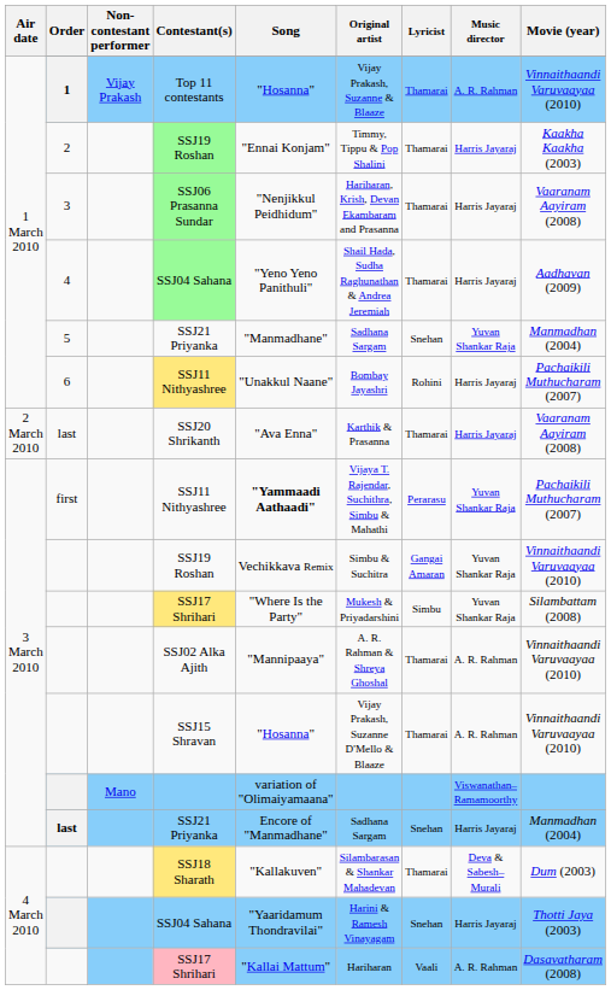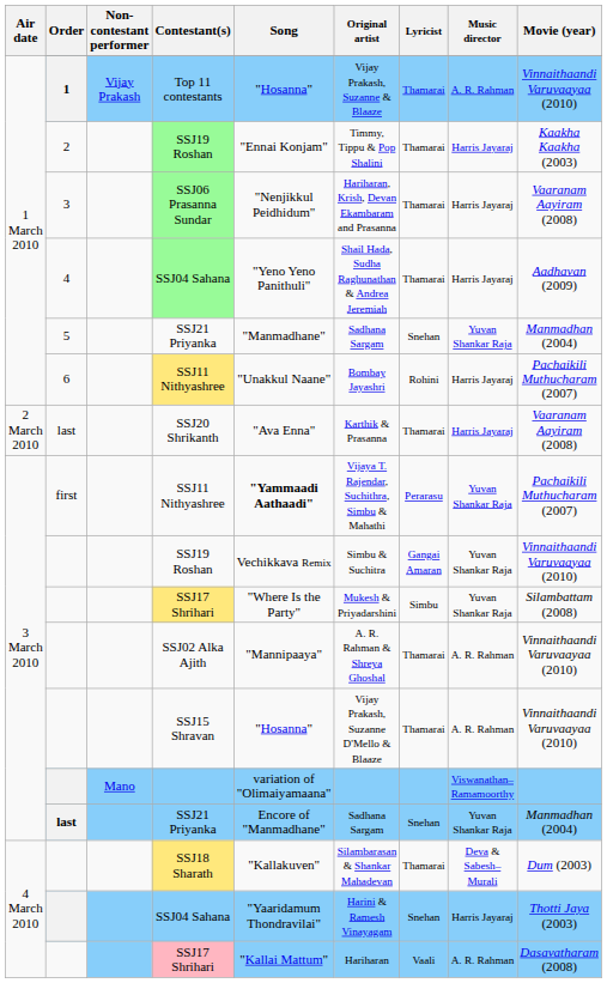 <table class="wikitable sortable sticky-header" style="text-align: center; width: auto;">
 <tr style="background:lightgrey; text-align:center;">
 <th>Air date</th>
 <th>Order</th>
 <th>Non-contestant performer</th>
 <th>Contestant(s)</th>
 <th>Song</th>
 <th><small>Original artist</small></th>
 <th><small>Lyricist</small></th>
 <th><small>Music director</small></th>
 <th>Movie (year)</th>
 </tr>
 <tr>
 <td rowspan=7>1 March 2010</td>
 </tr>
 <tr style="background:lightskyblue">
 <th scope="row">1</th>
 <td><a href='#'>Vijay Prakash</a></td>
 <td>Top 11 contestants</td>
 <td>"<a href='#'>Hosanna</a>"</td>
 <td><small>Vijay Prakash, <a href='#'>Suzanne</a> & <a href='#'>Blaaze</a></small></td>
 <td><small><a href='#'>Thamarai</a></small></td>
 <td><small><a href='#'>A. R. Rahman</a></small></td>
 <td><em><a href='#'>Vinnaithaandi Varuvaayaa</a></em> (2010)</td>
 </tr>
 <tr>
 <td>2</td>
 <td></td>
 <td style="background:palegreen">SSJ19 Roshan</td>
 <td>"Ennai Konjam"</td>
 <td><small>Timmy, Tippu & <a href='#'>Pop Shalini</a></small></td>
 <td><small>Thamarai</small></td>
 <td><small><a href='#'>Harris Jayaraj</a></small></td>
 <td><em><a href='#'>Kaakha Kaakha</a></em> (2003)</td>
 </tr>
 <tr>
 <td>3</td>
 <td></td>
 <td style="background:palegreen">SSJ06 Prasanna Sundar</td>
 <td>"Nenjikkul Peidhidum"</td>
 <td><small><a href='#'>Hariharan</a>, <a href='#'>Krish</a>, <a href='#'>Devan Ekambaram</a> and Prasanna</small></td>
 <td><small>Thamarai</small></td>
 <td><small>Harris Jayaraj</small></td>
 <td><em><a href='#'>Vaaranam Aayiram</a></em> (2008)</td>
 </tr>
 <tr>
 <td>4</td>
 <td></td>
 <td style="background:palegreen">SSJ04 Sahana</td>
 <td>"Yeno Yeno Panithuli"</td>
 <td><small><a href='#'>Shail Hada</a>, <a href='#'>Sudha Raghunathan</a> & <a href='#'>Andrea Jeremiah</a></small></td>
 <td><small>Thamarai</small></td>
 <td><small>Harris Jayaraj</small></td>
 <td><em><a href='#'>Aadhavan</a></em> (2009)</td>
 </tr>
 <tr>
 <td>5</td>
 <td></td>
 <td>SSJ21 Priyanka</td>
 <td>"Manmadhane"</td>
 <td><small><a href='#'>Sadhana Sargam</a></small></td>
 <td><small>Snehan</small></td>
 <td><small><a href='#'>Yuvan Shankar Raja</a></small></td>
 <td><em><a href='#'>Manmadhan</a></em> (2004)</td>
 </tr>
 <tr>
 <td>6</td>
 <td></td>
 <td style="background:#ffe87c">SSJ11 Nithyashree</td>
 <td>"Unakkul Naane"</td>
 <td><small><a href='#'>Bombay Jayashri</a></small></td>
 <td><small>Rohini</small></td>
 <td><small>Harris Jayaraj</small></td>
 <td><em><a href='#'>Pachaikili Muthucharam</a></em> (2007)</td>
 </tr>
 <tr>
 <td>2 March 2010</td>
 <td>last</td>
 <td></td>
 <td>SSJ20 Shrikanth</td>
 <td>"Ava Enna"</td>
 <td><small><a href='#'>Karthik</a> & Prasanna</small></td>
 <td><small>Thamarai</small></td>
 <td><small><a href='#'>Harris Jayaraj</a></small></td>
 <td><em><a href='#'>Vaaranam Aayiram</a></em> (2008)</td>
 </tr>
 <tr>
 <td rowspan=7>3 March 2010</td>
 <td>first</td>
 <td></td>
 <td>SSJ11 Nithyashree</td>
 <td><strong>"Yammaadi Aathaadi"</strong></td>
 <td><small><a href='#'>Vijaya T. Rajendar</a>, <a href='#'>Suchithra</a>, <a href='#'>Simbu</a> & Mahathi</small></td>
 <td><small><a href='#'>Perarasu</a></small></td>
 <td><small><a href='#'>Yuvan Shankar Raja</a></small></td>
 <td><em><a href='#'>Pachaikili Muthucharam</a></em> (2007)</td>
 </tr>
 <tr>
 <td></td>
 <td></td>
 <td>SSJ19 Roshan</td>
 <td>Vechikkava <small> Remix</small></td>
 <td><small>Simbu & Suchitra</small></td>
 <td><small><a href='#'>Gangai Amaran</a></small></td>
 <td><small>Yuvan Shankar Raja</small></td>
 <td><em><a href='#'>Vinnaithaandi Varuvaayaa</a></em> (2010)</td>
 </tr>
 <tr>
 <td></td>
 <td></td>
 <td style="background:#ffe87c">SSJ17 Shrihari</td>
 <td>"Where Is the Party"</td>
 <td><small><a href='#'>Mukesh</a> & Priyadarshini</small></td>
 <td><small>Simbu</small></td>
 <td><small>Yuvan Shankar Raja</small></td>
 <td><em>Silambattam</em> (2008)</td>
 </tr>
 <tr>
 <td></td>
 <td></td>
 <td>SSJ02 Alka Ajith</td>
 <td>"Mannipaaya"</td>
 <td><small>A. R. Rahman & <a href='#'>Shreya Ghoshal</a></small></td>
 <td><small>Thamarai</small></td>
 <td><small>A. R. Rahman</small></td>
 <td><em>Vinnaithaandi Varuvaayaa</em> (2010)</td>
 </tr>
 <tr>
 <td></td>
 <td></td>
 <td>SSJ15 Shravan</td>
 <td>"<a href='#'>Hosanna</a>"</td>
 <td><small>Vijay Prakash, Suzanne D'Mello & Blaaze</small></td>
 <td><small>Thamarai</small></td>
 <td><small>A. R. Rahman</small></td>
 <td><em>Vinnaithaandi Varuvaayaa</em> (2010)</td>
 </tr>
 <tr style="background:lightskyblue">
 <th scope="row"></th>
 <td><a href='#'>Mano</a></td>
 <td></td>
 <td>variation of "Olimaiyamaana"</td>
 <td></td>
 <td></td>
 <td><small><a href='#'>Viswanathan–Ramamoorthy</a></small></td>
 <td></td>
 </tr>
 <tr style="background:lightskyblue">
 <th scope="row">last</th>
 <td></td>
 <td>SSJ21 Priyanka</td>
 <td>Encore of "Manmadhane"</td>
 <td><small>Sadhana Sargam</small></td>
 <td><small>Snehan</small></td>
-<td><small>Harris Jayaraj</small></td>
+<td><small>Yuvan Shankar Raja</small></td>
 <td><em>Manmadhan</em> (2004)</td>
 </tr>
 <tr>
 <td rowspan=3>4 March 2010</td>
 <td></td>
 <td></td>
 <td style="background:#ffe87c">SSJ18 Sharath</td>
 <td>"Kallakuven"</td>
 <td><small><a href='#'>Silambarasan</a> & <a href='#'>Shankar Mahadevan</a></small></td>
 <td><small>Thamarai</small></td>
 <td><small><a href='#'>Deva</a> & <a href='#'>Sabesh–Murali</a></small></td>
 <td><em><a href='#'>Dum</a></em> (2003)</td>
 </tr>
 <tr style="background:lightskyblue">
 <th scope="row"></th>
 <td></td>
 <td>SSJ04 Sahana</td>
 <td>"Yaaridamum Thondravilai"</td>
 <td><small><a href='#'>Harini</a> & <a href='#'>Ramesh Vinayagam</a></small></td>
 <td><small>Snehan</small></td>
 <td><small>Harris Jayaraj</small></td>
 <td><em><a href='#'>Thotti Jaya</a></em> (2003)</td>
 </tr>
 <tr>
 <td></td>
 <td style="background:lightskyblue"></td>
 <td style="background:lightpink">SSJ17 Shrihari</td>
 <td style="background:lightskyblue">"<a href='#'>Kallai Mattum</a>"</td>
 <td style="background:lightskyblue"><small>Hariharan</small></td>
 <td style="background:lightskyblue"><small>Vaali</small></td>
 <td style="background:lightskyblue"><small>A. R. Rahman</small></td>
 <td style="background:lightskyblue"><em><a href='#'>Dasavatharam</a></em> (2008)</td>
 </tr>
 </table>
